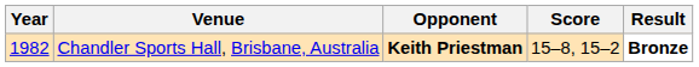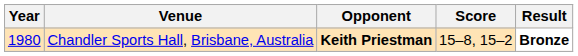 <table class="sortable wikitable" style="font-size: 90%;">
 <tr>
 <th>Year</th>
 <th>Venue</th>
 <th>Opponent</th>
 <th>Score</th>
 <th>Result</th>
 </tr>
 <tr style="background:#FFE4B5">
-<td align="center"><a href='#'>1982</a></td>
+<td align="center"><a href='#'>1980</a></td>
 <td align="left"><a href='#'>Chandler Sports Hall</a>, <a href='#'>Brisbane, Australia</a></td>
 <td align="left"><strong> Keith Priestman</strong></td>
 <td align="left">15–8, 15–2</td>
 <td style="text-align:left; background:white"> <strong>Bronze</strong></td>
 </tr>
 </table>
